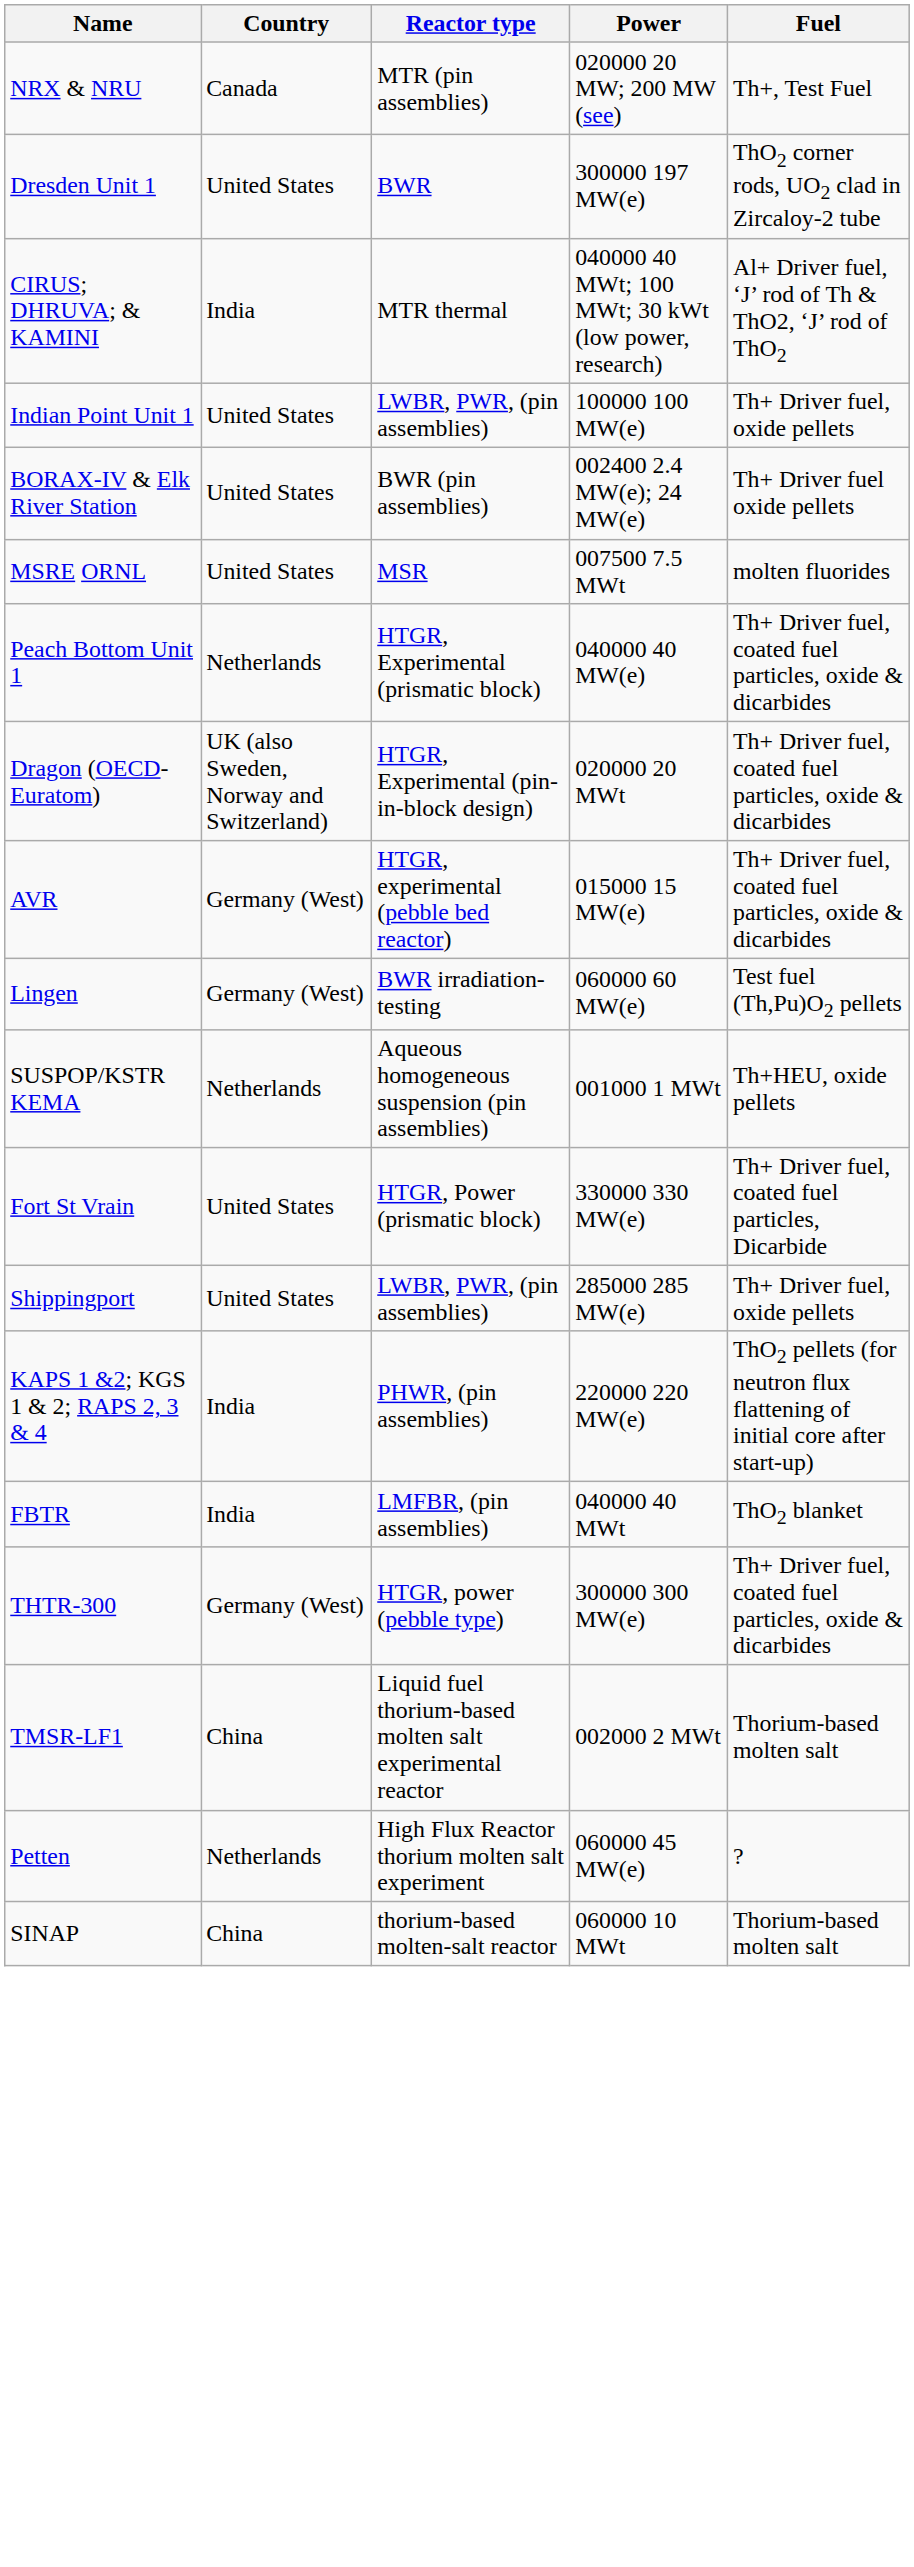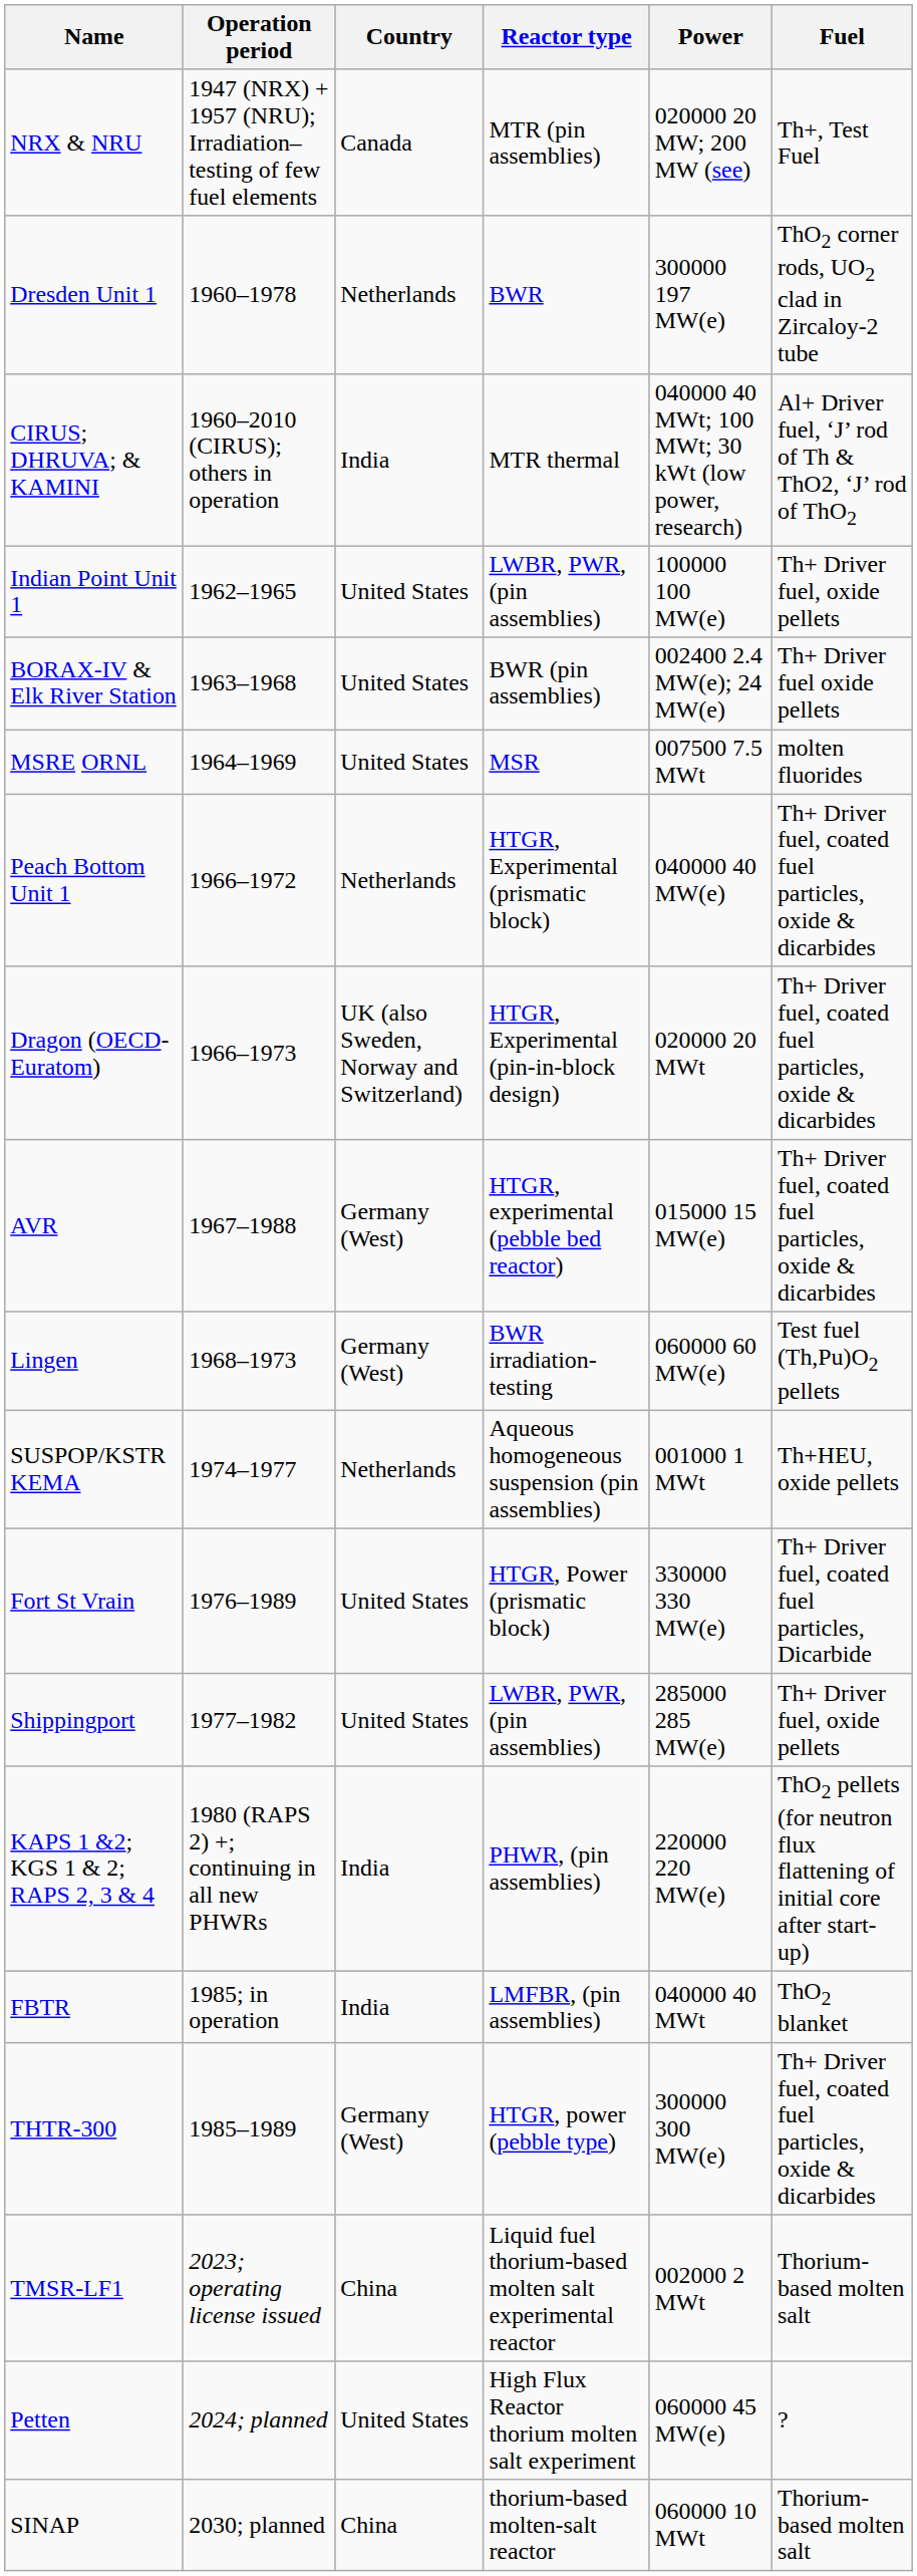 <table class="wikitable sortable">
 <tr style="text-align:center; background:#f0f0f0;">
 <th><strong>Name</strong></th>
+<th><strong>Operation period</strong></th>
 <th><strong>Country</strong></th>
 <th><strong><a href='#'>Reactor type</a></strong></th>
 <th><strong>Power</strong></th>
 <th><strong>Fuel</strong></th>
 </tr>
 <tr>
 <td><a href='#'>NRX</a> & <a href='#'>NRU</a></td>
+<td>1947 (NRX) + 1957 (NRU); Irradiation–testing of few fuel elements</td>
 <td> Canada</td>
 <td>MTR (pin assemblies)</td>
 <td><span>020000</span> 20 MW; 200 MW (<a href='#'>see</a>)</td>
 <td>Th+, Test Fuel</td>
 </tr>
 <tr>
 <td><a href='#'>Dresden Unit 1</a></td>
-<td> United States</td>
+<td>1960–1978</td>
+<td> Netherlands</td>
 <td><a href='#'>BWR</a></td>
 <td><span>300000</span> 197 MW(e)</td>
 <td>ThO<sub>2</sub> corner rods, UO<sub>2</sub> clad in Zircaloy-2 tube</td>
 </tr>
 <tr>
 <td><a href='#'>CIRUS</a>; <a href='#'>DHRUVA</a>; & <a href='#'>KAMINI</a></td>
+<td>1960–2010 (CIRUS); others in operation</td>
 <td> India</td>
 <td>MTR thermal</td>
 <td><span>040000</span> 40 MWt; 100 MWt; 30 kWt (low power, research)</td>
 <td>Al+ Driver fuel, ‘J’ rod of Th & ThO2, ‘J’ rod of ThO<sub>2</sub></td>
 </tr>
 <tr>
 <td><a href='#'>Indian Point Unit 1</a></td>
+<td>1962–1965</td>
 <td> United States</td>
 <td><a href='#'>LWBR</a>, <a href='#'>PWR</a>, (pin assemblies)</td>
 <td><span>100000</span> 100 MW(e)</td>
 <td>Th+ Driver fuel, oxide pellets</td>
 </tr>
 <tr>
 <td><a href='#'>BORAX-IV</a> & <a href='#'>Elk River Station</a></td>
+<td>1963–1968</td>
 <td> United States</td>
 <td>BWR (pin assemblies)</td>
 <td><span>002400</span> 2.4 MW(e); 24 MW(e)</td>
 <td>Th+ Driver fuel oxide pellets</td>
 </tr>
 <tr>
 <td><a href='#'>MSRE</a> <a href='#'>ORNL</a></td>
+<td>1964–1969</td>
 <td> United States</td>
 <td><a href='#'>MSR</a></td>
 <td><span>007500</span> 7.5 MWt</td>
 <td> molten fluorides</td>
 </tr>
 <tr>
 <td><a href='#'>Peach Bottom Unit 1</a></td>
+<td>1966–1972</td>
 <td> Netherlands</td>
 <td><a href='#'>HTGR</a>, Experimental (prismatic block)</td>
 <td><span>040000</span> 40 MW(e)</td>
 <td>Th+ Driver fuel, coated fuel particles, oxide & dicarbides</td>
 </tr>
 <tr>
 <td><a href='#'>Dragon</a> (<a href='#'>OECD</a>-<a href='#'>Euratom</a>)</td>
+<td>1966–1973</td>
 <td> UK (also  Sweden,  Norway and  Switzerland)</td>
 <td><a href='#'>HTGR</a>, Experimental (pin-in-block design)</td>
 <td><span>020000</span> 20 MWt</td>
 <td>Th+ Driver fuel, coated fuel particles, oxide & dicarbides</td>
 </tr>
 <tr>
 <td><a href='#'>AVR</a></td>
+<td>1967–1988</td>
 <td> Germany (West)</td>
 <td><a href='#'>HTGR</a>, experimental (<a href='#'>pebble bed reactor</a>)</td>
 <td><span>015000</span> 15 MW(e)</td>
 <td>Th+ Driver fuel, coated fuel particles, oxide & dicarbides</td>
 </tr>
 <tr>
 <td><a href='#'>Lingen</a></td>
+<td>1968–1973</td>
 <td> Germany (West)</td>
 <td><a href='#'>BWR</a> irradiation-testing</td>
 <td><span>060000</span> 60 MW(e)</td>
 <td>Test fuel (Th,Pu)O<sub>2</sub> pellets</td>
 </tr>
 <tr>
 <td>SUSPOP/KSTR <a href='#'>KEMA</a></td>
+<td>1974–1977</td>
 <td> Netherlands</td>
 <td>Aqueous homogeneous suspension (pin assemblies)</td>
 <td><span>001000</span> 1 MWt</td>
 <td>Th+HEU, oxide pellets</td>
 </tr>
 <tr>
 <td><a href='#'>Fort St Vrain</a></td>
+<td>1976–1989</td>
 <td> United States</td>
 <td><a href='#'>HTGR</a>, Power (prismatic block)</td>
 <td><span>330000</span> 330 MW(e)</td>
 <td>Th+ Driver fuel, coated fuel particles, Dicarbide</td>
 </tr>
 <tr>
 <td><a href='#'>Shippingport</a></td>
+<td>1977–1982</td>
 <td> United States</td>
 <td><a href='#'>LWBR</a>, <a href='#'>PWR</a>, (pin assemblies)</td>
 <td><span>285000</span> 285 MW(e)</td>
 <td>Th+ Driver fuel, oxide pellets</td>
 </tr>
 <tr>
 <td><a href='#'>KAPS 1 &2</a>; KGS 1 & 2; <a href='#'>RAPS 2, 3 & 4</a></td>
+<td>1980 (RAPS 2) +; continuing in all new PHWRs</td>
 <td> India</td>
 <td><a href='#'>PHWR</a>, (pin assemblies)</td>
 <td><span>220000</span> 220 MW(e)</td>
 <td>ThO<sub>2</sub> pellets (for neutron flux flattening of initial core after start-up)</td>
 </tr>
 <tr>
 <td><a href='#'>FBTR</a></td>
+<td>1985; in operation</td>
 <td> India</td>
 <td><a href='#'>LMFBR</a>, (pin assemblies)</td>
 <td><span>040000</span> 40 MWt</td>
 <td>ThO<sub>2</sub> blanket</td>
 </tr>
 <tr>
 <td><a href='#'>THTR-300</a></td>
+<td>1985–1989</td>
 <td> Germany (West)</td>
 <td><a href='#'>HTGR</a>, power (<a href='#'>pebble type</a>)</td>
 <td><span>300000</span> 300 MW(e)</td>
 <td>Th+ Driver fuel, coated fuel particles, oxide & dicarbides</td>
 </tr>
 <tr>
 <td><a href='#'>TMSR-LF1</a></td>
+<td><em>2023; operating license issued</em></td>
 <td> China</td>
 <td>Liquid fuel thorium-based molten salt experimental reactor</td>
 <td><span>002000</span> 2 MWt</td>
 <td>Thorium-based molten salt</td>
 </tr>
 <tr>
 <td><a href='#'>Petten</a></td>
-<td> Netherlands</td>
+<td><em>2024; planned</em></td>
+<td> United States</td>
 <td>High Flux Reactor thorium molten salt experiment</td>
 <td><span>060000</span> 45 MW(e)</td>
 <td>?</td>
 </tr>
 <tr>
 <td>SINAP</td>
+<td>2030; planned</td>
 <td> China</td>
 <td>thorium-based molten-salt reactor</td>
 <td><span>060000</span> 10 MWt</td>
 <td>Thorium-based molten salt</td>
 </tr>
 </table>
